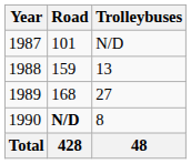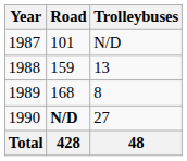 <table class="wikitable">
 <tr>
 <th>Year</th>
 <th>Road</th>
 <th>Trolleybuses</th>
 </tr>
 <tr>
 <td>1987</td>
 <td>101</td>
 <td>N/D</td>
 </tr>
 <tr>
 <td>1988</td>
 <td>159</td>
 <td>13</td>
 </tr>
 <tr>
 <td>1989</td>
 <td>168</td>
-<td>27</td>
+<td>8</td>
 </tr>
 <tr>
 <td>1990</td>
 <td><strong>N/D</strong></td>
-<td>8</td>
+<td>27</td>
 </tr>
 <tr>
 <th>Total</th>
 <th>428</th>
 <th>48</th>
 </tr>
 </table>
